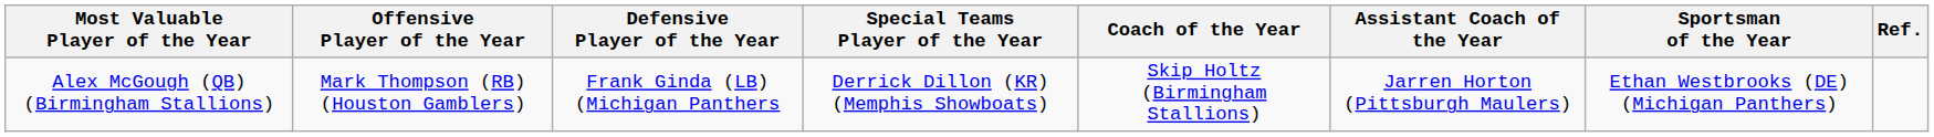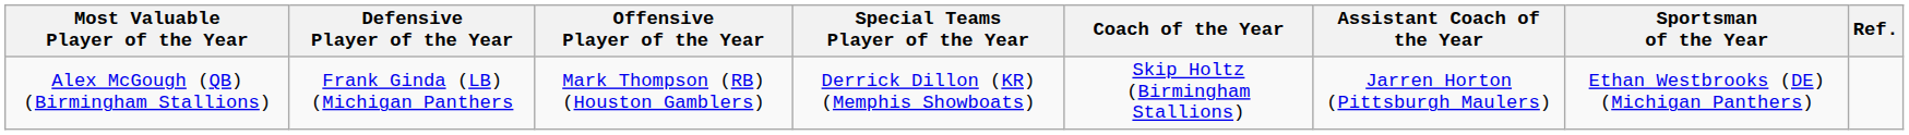 <table class="wikitable" style="font-size: 95%; text-align: center;">
 <tr>
 <th>Most Valuable<br>Player of the Year</th>
+<th>Defensive<br>Player of the Year</th>
 <th>Offensive<br>Player of the Year</th>
-<th>Defensive<br>Player of the Year</th>
 <th>Special Teams<br>Player of the Year</th>
 <th>Coach of the Year</th>
 <th>Assistant Coach of the Year</th>
 <th>Sportsman<br>of the Year</th>
 <th>Ref.</th>
 </tr>
 <tr>
 <td><a href='#'>Alex McGough</a> (<a href='#'>QB</a>) (<a href='#'>Birmingham Stallions</a>)</td>
+<td><a href='#'>Frank Ginda</a> (<a href='#'>LB</a>) (<a href='#'>Michigan Panthers</a></td>
 <td><a href='#'>Mark Thompson</a> (<a href='#'>RB</a>) (<a href='#'>Houston Gamblers</a>)</td>
-<td><a href='#'>Frank Ginda</a> (<a href='#'>LB</a>) (<a href='#'>Michigan Panthers</a></td>
 <td><a href='#'>Derrick Dillon</a> (<a href='#'>KR</a>) (<a href='#'>Memphis Showboats</a>)</td>
 <td><a href='#'>Skip Holtz</a> (<a href='#'>Birmingham Stallions</a>)</td>
 <td><a href='#'>Jarren Horton</a> (<a href='#'>Pittsburgh Maulers</a>)</td>
 <td><a href='#'>Ethan Westbrooks</a> (<a href='#'>DE</a>) (<a href='#'>Michigan Panthers</a>)</td>
 <td></td>
 </tr>
 </table>
